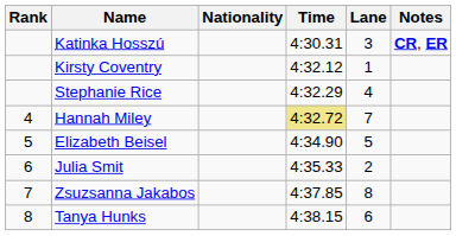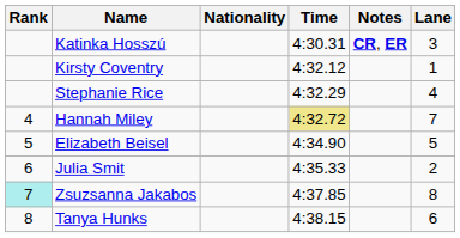 <table class="wikitable sortable" style="text-align:center">
 <tr>
 <th>Rank</th>
 <th>Name</th>
 <th>Nationality</th>
 <th>Time</th>
+<th>Notes</th>
 <th>Lane</th>
-<th>Notes</th>
 </tr>
 <tr>
 <td></td>
 <td align=left><a href='#'>Katinka Hosszú</a></td>
 <td align=left></td>
 <td>4:30.31</td>
+<td><strong><a href='#'>CR</a></strong>, <strong><a href='#'>ER</a></strong></td>
 <td>3</td>
-<td><strong><a href='#'>CR</a></strong>, <strong><a href='#'>ER</a></strong></td>
 </tr>
 <tr>
 <td></td>
 <td align=left><a href='#'>Kirsty Coventry</a></td>
 <td align=left></td>
 <td>4:32.12</td>
+<td></td>
 <td>1</td>
-<td></td>
 </tr>
 <tr>
 <td></td>
 <td align=left><a href='#'>Stephanie Rice</a></td>
 <td align=left></td>
 <td>4:32.29</td>
+<td></td>
 <td>4</td>
-<td></td>
 </tr>
 <tr>
 <td>4</td>
 <td align=left><a href='#'>Hannah Miley</a></td>
 <td align=left></td>
 <td style="background: khaki;">4:32.72</td>
+<td></td>
 <td>7</td>
-<td></td>
 </tr>
 <tr>
 <td>5</td>
 <td align=left><a href='#'>Elizabeth Beisel</a></td>
 <td align=left></td>
 <td>4:34.90</td>
+<td></td>
 <td>5</td>
-<td></td>
 </tr>
 <tr>
 <td>6</td>
 <td align=left><a href='#'>Julia Smit</a></td>
 <td align=left></td>
 <td>4:35.33</td>
+<td></td>
 <td>2</td>
-<td></td>
 </tr>
 <tr>
-<td>7</td>
+<td style="background: paleturquoise;">7</td>
 <td align=left><a href='#'>Zsuzsanna Jakabos</a></td>
 <td align=left></td>
 <td>4:37.85</td>
+<td></td>
 <td>8</td>
-<td></td>
 </tr>
 <tr>
 <td>8</td>
 <td align=left><a href='#'>Tanya Hunks</a></td>
 <td align=left></td>
 <td>4:38.15</td>
+<td></td>
 <td>6</td>
-<td></td>
 </tr>
 </table>
